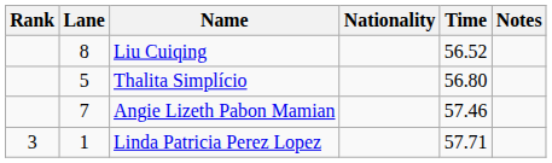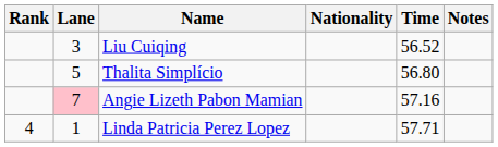 <table class="wikitable sortable" style="text-align:center">
 <tr>
 <th>Rank</th>
 <th>Lane</th>
 <th>Name</th>
 <th>Nationality</th>
 <th>Time</th>
 <th>Notes</th>
 </tr>
 <tr>
 <td></td>
-<td>8</td>
+<td>3</td>
 <td align="left"><a href='#'>Liu Cuiqing</a></td>
 <td align="left"></td>
 <td>56.52</td>
 <td></td>
 </tr>
 <tr>
 <td></td>
 <td>5</td>
 <td align="left"><a href='#'>Thalita Simplício</a></td>
 <td align="left"></td>
 <td>56.80</td>
 <td></td>
 </tr>
 <tr>
 <td></td>
-<td>7</td>
+<td style="background: pink;">7</td>
 <td align="left"><a href='#'>Angie Lizeth Pabon Mamian</a></td>
 <td align="left"></td>
-<td>57.46</td>
+<td>57.16</td>
 <td></td>
 </tr>
 <tr>
-<td>3</td>
+<td>4</td>
 <td>1</td>
 <td align="left"><a href='#'>Linda Patricia Perez Lopez</a></td>
 <td align="left"></td>
 <td>57.71</td>
 <td></td>
 </tr>
 </table>
